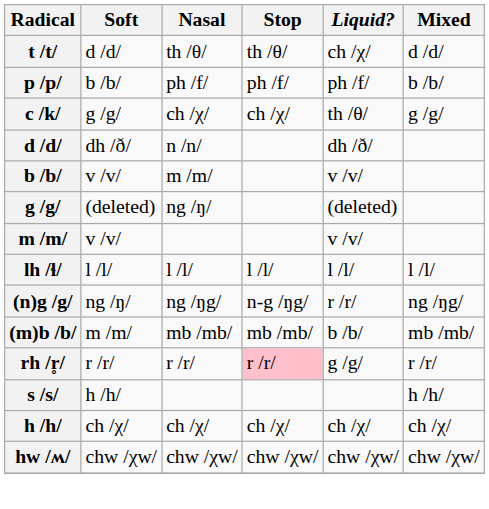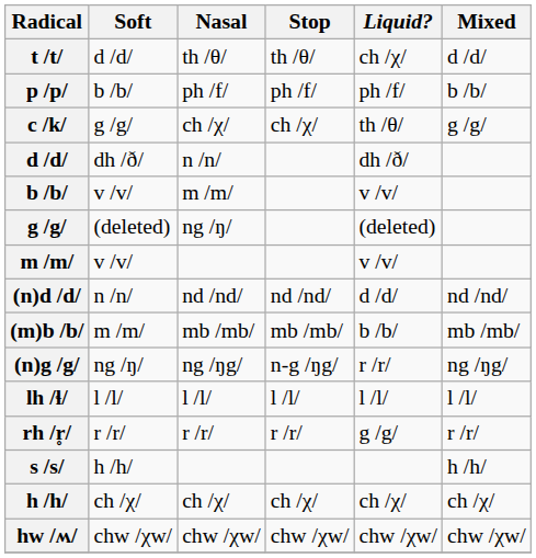 <table class="wikitable">
 <tr>
 <th>Radical</th>
 <th>Soft</th>
 <th>Nasal</th>
 <th>Stop</th>
 <th><em>Liquid?</em></th>
 <th>Mixed</th>
 </tr>
 <tr>
 <th>t /t/</th>
 <td>d /d/</td>
 <td>th /θ/</td>
 <td>th /θ/</td>
 <td>ch /χ/</td>
 <td>d /d/</td>
 </tr>
 <tr>
 <th>p /p/</th>
 <td>b /b/</td>
 <td>ph /f/</td>
 <td>ph /f/</td>
 <td>ph /f/</td>
 <td>b /b/</td>
 </tr>
 <tr>
 <th>c /k/</th>
 <td>g /g/</td>
 <td>ch /χ/</td>
 <td>ch /χ/</td>
 <td>th /θ/</td>
 <td>g /g/</td>
 </tr>
 <tr>
 <th>d /d/</th>
 <td>dh /ð/</td>
 <td>n /n/</td>
 <td></td>
 <td>dh /ð/</td>
 <td></td>
 </tr>
 <tr>
 <th>b /b/</th>
 <td>v /v/</td>
 <td>m /m/</td>
 <td></td>
 <td>v /v/</td>
 <td></td>
 </tr>
 <tr>
 <th>g /g/</th>
 <td>(deleted)</td>
 <td>ng /ŋ/</td>
 <td></td>
 <td>(deleted)</td>
 <td></td>
 </tr>
 <tr>
 <th>m /m/</th>
 <td>v /v/</td>
 <td></td>
 <td></td>
 <td>v /v/</td>
 <td></td>
 </tr>
 <tr>
-<th>lh /ɬ/</th>
-<td>l /l/</td>
-<td>l /l/</td>
-<td>l /l/</td>
-<td>l /l/</td>
-<td>l /l/</td>
+<th>(n)d /d/</th>
+<td>n /n/</td>
+<td>nd /nd/</td>
+<td>nd /nd/</td>
+<td>d /d/</td>
+<td>nd /nd/</td>
+</tr>
+<tr>
+<th>(m)b /b/</th>
+<td>m /m/</td>
+<td>mb /mb/</td>
+<td>mb /mb/</td>
+<td>b /b/</td>
+<td>mb /mb/</td>
 </tr>
 <tr>
 <th>(n)g /g/</th>
 <td>ng /ŋ/</td>
 <td>ng /ŋg/</td>
 <td>n-g /ŋg/</td>
 <td>r /r/</td>
 <td>ng /ŋg/</td>
 </tr>
 <tr>
-<th>(m)b /b/</th>
-<td>m /m/</td>
-<td>mb /mb/</td>
-<td>mb /mb/</td>
-<td>b /b/</td>
-<td>mb /mb/</td>
+<th>lh /ɬ/</th>
+<td>l /l/</td>
+<td>l /l/</td>
+<td>l /l/</td>
+<td>l /l/</td>
+<td>l /l/</td>
 </tr>
 <tr>
 <th>rh /r̥/</th>
 <td>r /r/</td>
 <td>r /r/</td>
-<td style="background: pink;">r /r/</td>
+<td>r /r/</td>
 <td>g /g/</td>
 <td>r /r/</td>
 </tr>
 <tr>
 <th>s /s/</th>
 <td>h /h/</td>
 <td></td>
 <td></td>
 <td></td>
 <td>h /h/</td>
 </tr>
 <tr>
 <th>h /h/</th>
 <td>ch /χ/</td>
 <td>ch /χ/</td>
 <td>ch /χ/</td>
 <td>ch /χ/</td>
 <td>ch /χ/</td>
 </tr>
 <tr>
 <th>hw /ʍ/</th>
 <td>chw /χw/</td>
 <td>chw /χw/</td>
 <td>chw /χw/</td>
 <td>chw /χw/</td>
 <td>chw /χw/</td>
 </tr>
 <tr>
 </tr>
 </table>
